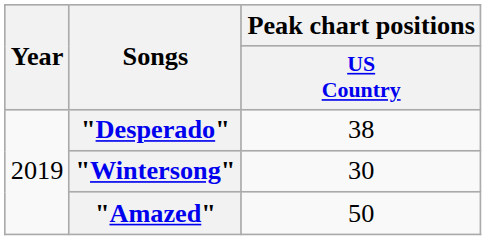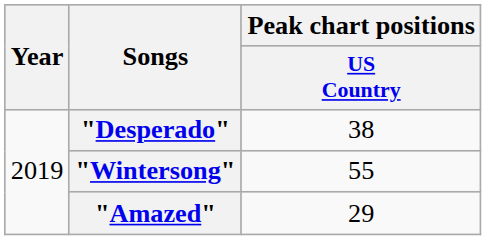 <table class="wikitable plainrowheaders" style="text-align:center;">
 <tr>
 <th scope="col" rowspan="2">Year</th>
 <th scope="col" rowspan="2">Songs</th>
 <th scope="col" colspan="1">Peak chart positions</th>
 </tr>
 <tr style="font-size:smaller;">
 <th><a href='#'>US<br>Country</a></th>
 </tr>
 <tr>
 <td rowspan="3">2019</td>
 <th scope="row">"<a href='#'>Desperado</a>"</th>
 <td>38</td>
 </tr>
 <tr>
 <th scope="row">"<a href='#'>Wintersong</a>"</th>
-<td>30</td>
+<td>55</td>
 </tr>
 <tr>
 <th scope="row">"<a href='#'>Amazed</a>"</th>
-<td>50</td>
+<td>29</td>
 </tr>
 </table>
